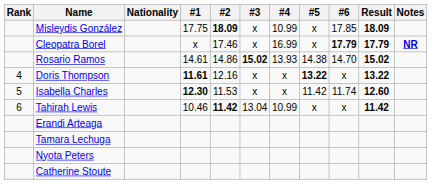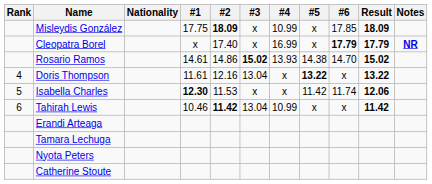 <table class="wikitable sortable" style="text-align:center;font-size:95%">
 <tr>
 <th>Rank</th>
 <th>Name</th>
 <th>Nationality</th>
 <th>#1</th>
 <th>#2</th>
 <th>#3</th>
 <th>#4</th>
 <th>#5</th>
 <th>#6</th>
 <th>Result</th>
 <th>Notes</th>
 </tr>
 <tr>
 <td></td>
 <td align=left><a href='#'>Misleydis González</a></td>
 <td align=left></td>
 <td>17.75</td>
 <td><strong>18.09</strong></td>
 <td>x</td>
 <td>10.99</td>
 <td>x</td>
 <td>17.85</td>
 <td><strong>18.09</strong></td>
 <td></td>
 </tr>
 <tr>
 <td></td>
 <td align=left><a href='#'>Cleopatra Borel</a></td>
 <td align=left></td>
 <td>x</td>
-<td>17.46</td>
+<td>17.40</td>
 <td>x</td>
 <td>16.99</td>
 <td>x</td>
 <td><strong>17.79</strong></td>
 <td><strong>17.79</strong></td>
 <td><strong><a href='#'>NR</a></strong></td>
 </tr>
 <tr>
 <td></td>
 <td align=left><a href='#'>Rosario Ramos</a></td>
 <td align=left></td>
 <td>14.61</td>
 <td>14.86</td>
 <td><strong>15.02</strong></td>
 <td>13.93</td>
 <td>14.38</td>
 <td>14.70</td>
 <td><strong>15.02</strong></td>
 <td></td>
 </tr>
 <tr>
 <td>4</td>
 <td align=left><a href='#'>Doris Thompson</a></td>
 <td align=left></td>
-<td><strong>11.61</strong></td>
+<td>11.61</td>
 <td>12.16</td>
-<td>x</td>
+<td>13.04</td>
 <td>x</td>
 <td><strong>13.22</strong></td>
 <td>x</td>
 <td><strong>13.22</strong></td>
 <td></td>
 </tr>
 <tr>
 <td>5</td>
 <td align=left><a href='#'>Isabella Charles</a></td>
 <td align=left></td>
 <td><strong>12.30</strong></td>
 <td>11.53</td>
 <td>x</td>
 <td>x</td>
 <td>11.42</td>
 <td>11.74</td>
-<td><strong>12.60</strong></td>
+<td><strong>12.06</strong></td>
 <td></td>
 </tr>
 <tr>
 <td>6</td>
 <td align=left><a href='#'>Tahirah Lewis</a></td>
 <td align=left></td>
 <td>10.46</td>
 <td><strong>11.42</strong></td>
 <td>13.04</td>
 <td>10.99</td>
 <td>x</td>
 <td>x</td>
 <td><strong>11.42</strong></td>
 <td></td>
 </tr>
 <tr>
 <td></td>
 <td align=left><a href='#'>Erandi Arteaga</a></td>
 <td align=left></td>
 <td></td>
 <td></td>
 <td></td>
 <td></td>
 <td></td>
 <td></td>
 <td><strong></strong></td>
 <td></td>
 </tr>
 <tr>
 <td></td>
 <td align=left><a href='#'>Tamara Lechuga</a></td>
 <td align=left></td>
 <td></td>
 <td></td>
 <td></td>
 <td></td>
 <td></td>
 <td></td>
 <td><strong></strong></td>
 <td></td>
 </tr>
 <tr>
 <td></td>
 <td align=left><a href='#'>Nyota Peters</a></td>
 <td align=left></td>
 <td></td>
 <td></td>
 <td></td>
 <td></td>
 <td></td>
 <td></td>
 <td><strong></strong></td>
 <td></td>
 </tr>
 <tr>
 <td></td>
 <td align=left><a href='#'>Catherine Stoute</a></td>
 <td align=left></td>
 <td></td>
 <td></td>
 <td></td>
 <td></td>
 <td></td>
 <td></td>
 <td><strong></strong></td>
 <td></td>
 </tr>
 </table>
